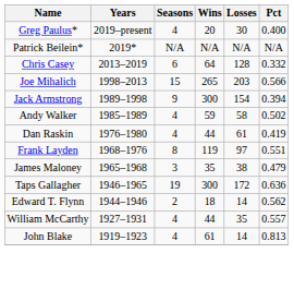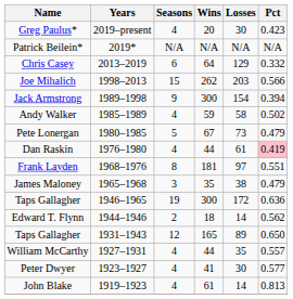 <table class= "wikitable" style="text-align:center">
 <tr>
 <th>Name</th>
 <th>Years</th>
 <th>Seasons</th>
 <th>Wins</th>
 <th>Losses</th>
 <th>Pct</th>
 </tr>
 <tr>
 <td><a href='#'>Greg Paulus</a>*</td>
 <td>2019–present</td>
 <td>4</td>
 <td>20</td>
 <td>30</td>
-<td>0.400</td>
+<td>0.423</td>
 </tr>
 <tr>
 <td>Patrick Beilein*</td>
 <td>2019*</td>
 <td>N/A</td>
 <td>N/A</td>
 <td>N/A</td>
 <td>N/A</td>
 </tr>
 <tr>
 <td><a href='#'>Chris Casey</a></td>
 <td>2013–2019</td>
 <td>6</td>
 <td>64</td>
-<td>128</td>
+<td>129</td>
 <td>0.332</td>
 </tr>
 <tr>
 <td><a href='#'>Joe Mihalich</a></td>
 <td>1998–2013</td>
 <td>15</td>
-<td>265</td>
+<td>262</td>
 <td>203</td>
 <td>0.566</td>
 </tr>
 <tr>
 <td><a href='#'>Jack Armstrong</a></td>
 <td>1989–1998</td>
 <td>9</td>
 <td>300</td>
 <td>154</td>
 <td>0.394</td>
 </tr>
 <tr>
 <td>Andy Walker</td>
 <td>1985–1989</td>
 <td>4</td>
 <td>59</td>
 <td>58</td>
 <td>0.502</td>
 </tr>
 <tr>
+<td>Pete Lonergan</td>
+<td>1980–1985</td>
+<td>5</td>
+<td>67</td>
+<td>73</td>
+<td>0.479</td>
+</tr>
+<tr>
 <td>Dan Raskin</td>
 <td>1976–1980</td>
 <td>4</td>
 <td>44</td>
 <td>61</td>
-<td>0.419</td>
+<td style="background: pink;">0.419</td>
 </tr>
 <tr>
 <td><a href='#'>Frank Layden</a></td>
 <td>1968–1976</td>
 <td>8</td>
-<td>119</td>
+<td>181</td>
 <td>97</td>
 <td>0.551</td>
 </tr>
 <tr>
 <td>James Maloney</td>
 <td>1965–1968</td>
 <td>3</td>
 <td>35</td>
 <td>38</td>
 <td>0.479</td>
 </tr>
 <tr>
 <td>Taps Gallagher</td>
 <td>1946–1965</td>
 <td>19</td>
 <td>300</td>
 <td>172</td>
 <td>0.636</td>
 </tr>
 <tr>
 <td>Edward T. Flynn</td>
 <td>1944–1946</td>
 <td>2</td>
 <td>18</td>
 <td>14</td>
 <td>0.562</td>
 </tr>
 <tr>
+<td>Taps Gallagher</td>
+<td>1931–1943</td>
+<td>12</td>
+<td>165</td>
+<td>89</td>
+<td>0.650</td>
+</tr>
+<tr>
 <td>William McCarthy</td>
 <td>1927–1931</td>
 <td>4</td>
 <td>44</td>
 <td>35</td>
 <td>0.557</td>
+</tr>
+<tr>
+<td>Peter Dwyer</td>
+<td>1923–1927</td>
+<td>4</td>
+<td>41</td>
+<td>30</td>
+<td>0.577</td>
 </tr>
 <tr>
 <td>John Blake</td>
 <td>1919–1923</td>
 <td>4</td>
 <td>61</td>
 <td>14</td>
 <td>0.813</td>
 </tr>
 <tr>
 </tr>
 </table>
